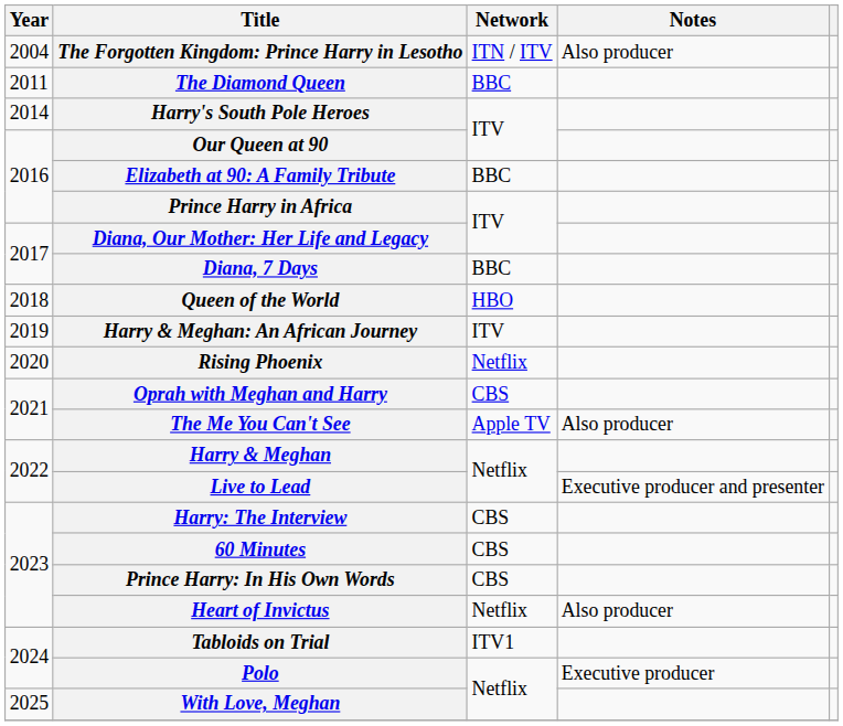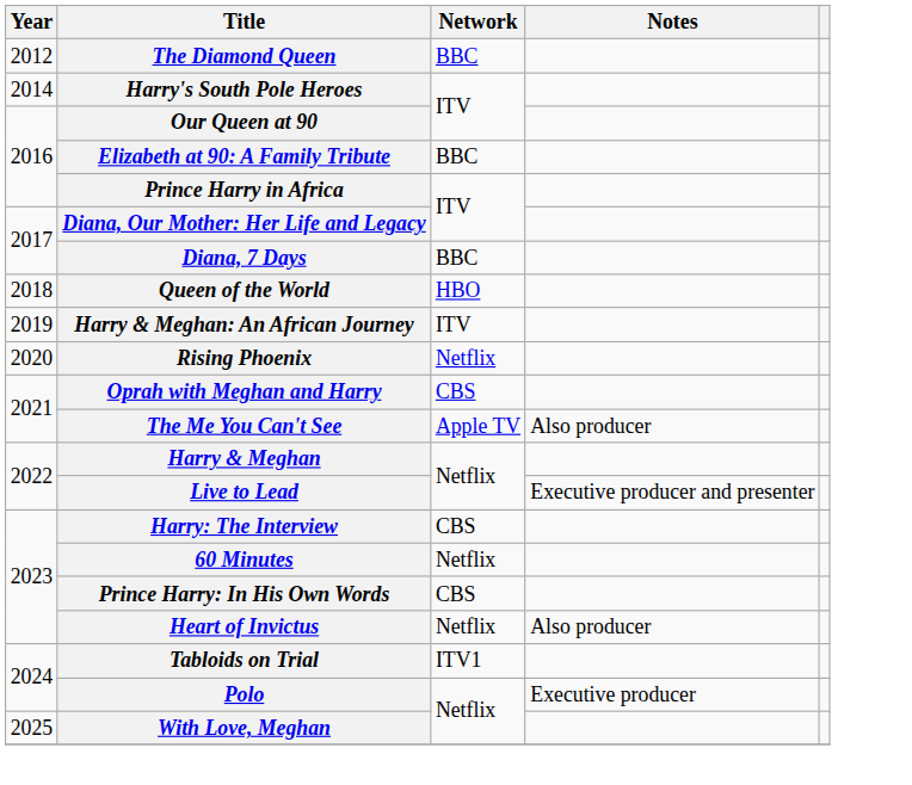 <table class="wikitable plainrowheaders sortable">
 <tr>
 <th scope="col">Year</th>
 <th scope="col">Title</th>
 <th scope="col">Network</th>
 <th scope="col" class="unsortable">Notes</th>
 <th scope="col" class="unsortable"></th>
 </tr>
 <tr>
-<td>2004</td>
-<th scope="row"><em>The Forgotten Kingdom: Prince Harry in Lesotho</em></th>
-<td><a href='#'>ITN</a> / <a href='#'>ITV</a></td>
-<td>Also producer</td>
-<td></td>
-</tr>
-<tr>
-<td>2011</td>
+<td>2012</td>
 <th scope="row"><em><a href='#'>The Diamond Queen</a></em></th>
 <td><a href='#'>BBC</a></td>
 <td></td>
 <td></td>
 </tr>
 <tr>
 <td>2014</td>
 <th scope="row"><em>Harry's South Pole Heroes</em></th>
 <td rowspan="2">ITV</td>
 <td></td>
 <td></td>
 </tr>
 <tr>
 <td rowspan="3">2016</td>
 <th scope="row"><em>Our Queen at 90</em></th>
 <td></td>
 <td></td>
 </tr>
 <tr>
 <th scope="row"><em><a href='#'>Elizabeth at 90: A Family Tribute</a></em></th>
 <td>BBC</td>
 <td></td>
 <td></td>
 </tr>
 <tr>
 <th scope="row"><em>Prince Harry in Africa</em></th>
 <td rowspan="2">ITV</td>
 <td></td>
 <td></td>
 </tr>
 <tr>
 <td rowspan="2">2017</td>
 <th scope="row"><em><a href='#'>Diana, Our Mother: Her Life and Legacy</a></em></th>
 <td></td>
 <td></td>
 </tr>
 <tr>
 <th scope="row"><em><a href='#'>Diana, 7 Days</a></em></th>
 <td>BBC</td>
 <td></td>
 <td></td>
 </tr>
 <tr>
 <td>2018</td>
 <th scope="row"><em>Queen of the World</em></th>
 <td><a href='#'>HBO</a></td>
 <td></td>
 <td></td>
 </tr>
 <tr>
 <td>2019</td>
 <th scope="row"><em>Harry & Meghan: An African Journey</em></th>
 <td>ITV</td>
 <td></td>
 <td></td>
 </tr>
 <tr>
 <td>2020</td>
 <th scope="row"><em>Rising Phoenix</em></th>
 <td><a href='#'>Netflix</a></td>
 <td></td>
 <td></td>
 </tr>
 <tr>
 <td rowspan="2">2021</td>
 <th scope="row"><em><a href='#'>Oprah with Meghan and Harry</a></em></th>
 <td><a href='#'>CBS</a></td>
 <td></td>
 <td></td>
 </tr>
 <tr>
 <th scope="row"><em><a href='#'>The Me You Can't See</a></em></th>
 <td><a href='#'>Apple TV</a></td>
 <td>Also producer</td>
 <td></td>
 </tr>
 <tr>
 <td rowspan="2">2022</td>
 <th scope="row"><em><a href='#'>Harry & Meghan</a></em></th>
 <td rowspan="2">Netflix</td>
 <td></td>
 <td></td>
 </tr>
 <tr>
 <th scope="row"><em><a href='#'>Live to Lead</a></em></th>
 <td>Executive producer and presenter</td>
 <td></td>
 </tr>
 <tr>
 <td rowspan="4">2023</td>
 <th scope="row"><em><a href='#'>Harry: The Interview</a></em></th>
 <td>CBS</td>
 <td></td>
 <td></td>
 </tr>
 <tr>
 <th scope="row"><em><a href='#'>60 Minutes</a></em></th>
-<td>CBS</td>
+<td>Netflix</td>
 <td></td>
 <td></td>
 </tr>
 <tr>
 <th scope="row"><em>Prince Harry: In His Own Words</em></th>
 <td>CBS</td>
 <td></td>
 <td></td>
 </tr>
 <tr>
 <th scope="row"><em><a href='#'>Heart of Invictus</a></em></th>
 <td>Netflix</td>
 <td>Also producer</td>
 <td></td>
 </tr>
 <tr>
 <td rowspan="2">2024</td>
 <th scope="row"><em>Tabloids on Trial</em></th>
 <td>ITV1</td>
 <td></td>
 <td></td>
 </tr>
 <tr>
 <th scope="row"><em><a href='#'>Polo</a></em></th>
 <td rowspan="2">Netflix</td>
 <td>Executive producer</td>
 <td></td>
 </tr>
 <tr>
 <td>2025</td>
 <th scope="row"><em><a href='#'>With Love, Meghan</a></em></th>
 <td></td>
 <td></td>
 </tr>
 <tr>
 </tr>
 </table>
